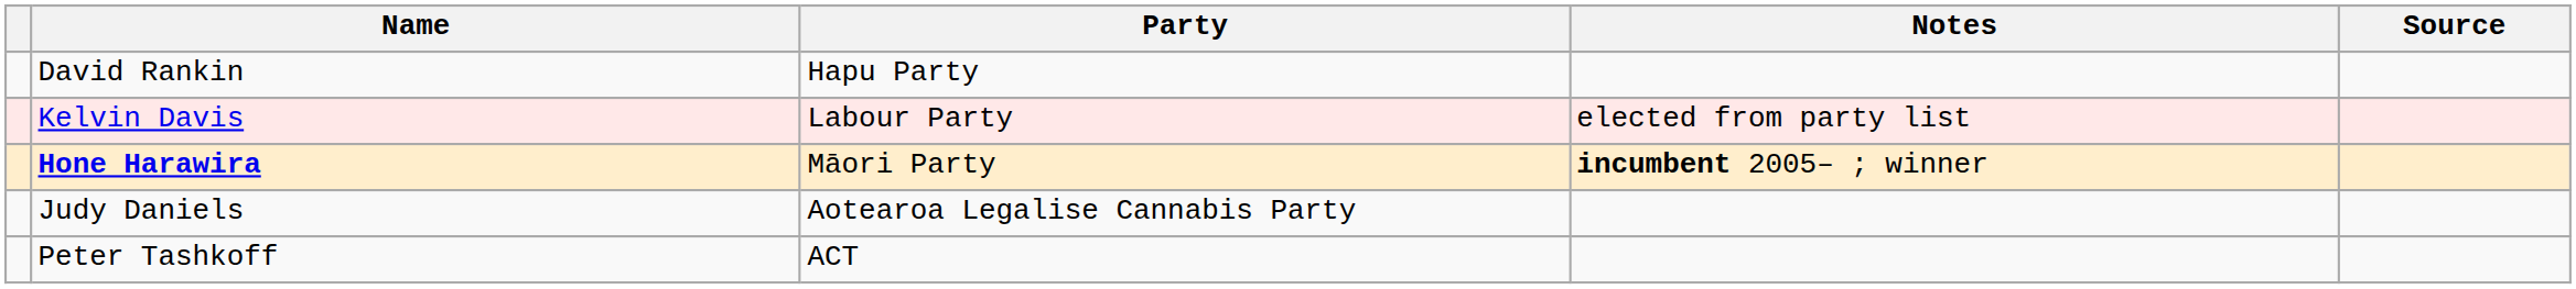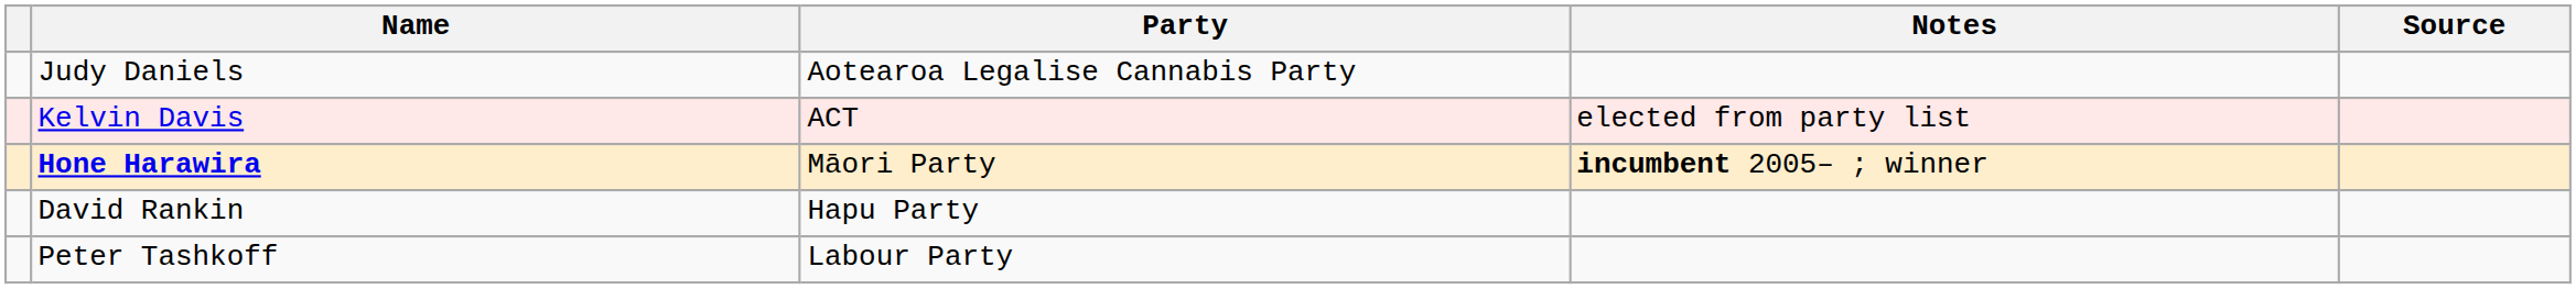 <table class="wikitable" width="70%" style="font-size:95%;">
 <tr>
 <th width=1%></th>
 <th width=30%>Name</th>
 <th width=30%>Party</th>
 <th width=30%>Notes</th>
 <th width=9%>Source</th>
 </tr>
 <tr -->
 <td bgcolor=></td>
-<td>David Rankin</td>
-<td>Hapu Party</td>
+<td>Judy Daniels</td>
+<td>Aotearoa Legalise Cannabis Party</td>
 <td></td>
 <td></td>
 </tr>
 <tr ---- bgcolor=#FFE8E8>
 <td bgcolor=></td>
 <td><a href='#'>Kelvin Davis</a></td>
-<td>Labour Party</td>
+<td>ACT</td>
 <td>elected from party list</td>
 <td></td>
 </tr>
 <tr ---- bgcolor=#FFEECC>
 <td bgcolor=></td>
 <td><strong><a href='#'>Hone Harawira</a></strong></td>
 <td>Māori Party</td>
 <td><strong>incumbent</strong> 2005– ; winner</td>
 <td></td>
 </tr>
 <tr -->
 <td bgcolor=></td>
-<td>Judy Daniels</td>
-<td>Aotearoa Legalise Cannabis Party</td>
+<td>David Rankin</td>
+<td>Hapu Party</td>
 <td></td>
 <td></td>
 </tr>
 <tr -->
 <td bgcolor=></td>
 <td>Peter Tashkoff</td>
-<td>ACT</td>
+<td>Labour Party</td>
 <td></td>
 <td></td>
 </tr>
 </table>
